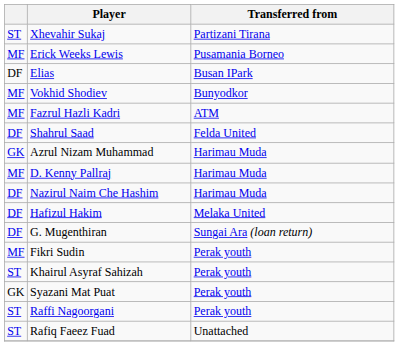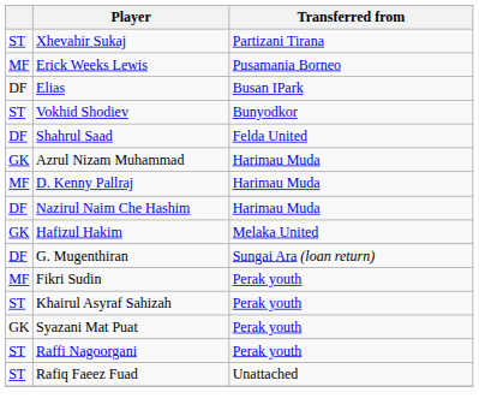 <table class="wikitable plainrowheaders sortable" style="font-size:95%">
 <tr>
 <th></th>
 <th scope="col" style="width:200px;"><strong>Player</strong></th>
 <th scope="col" style="width:250px;"><strong>Transferred from</strong></th>
 </tr>
 <tr>
 <td><a href='#'>ST</a></td>
 <td>  <a href='#'>Xhevahir Sukaj</a></td>
 <td> <a href='#'>Partizani Tirana</a></td>
 </tr>
 <tr>
 <td><a href='#'>MF</a></td>
 <td>  <a href='#'>Erick Weeks Lewis</a></td>
 <td> <a href='#'>Pusamania Borneo</a></td>
 </tr>
 <tr>
 <td>DF</td>
 <td> <a href='#'>Elias</a></td>
 <td> <a href='#'>Busan IPark</a></td>
 </tr>
 <tr>
-<td><a href='#'>MF</a></td>
+<td><a href='#'>ST</a></td>
 <td> <a href='#'>Vokhid Shodiev</a></td>
 <td> <a href='#'>Bunyodkor</a></td>
-</tr>
-<tr>
-<td><a href='#'>MF</a></td>
-<td> <a href='#'>Fazrul Hazli Kadri</a></td>
-<td> <a href='#'>ATM</a></td>
 </tr>
 <tr>
 <td><a href='#'>DF</a></td>
 <td> <a href='#'>Shahrul Saad</a></td>
 <td> <a href='#'>Felda United</a></td>
 </tr>
 <tr>
 <td><a href='#'>GK</a></td>
 <td> Azrul Nizam Muhammad</td>
 <td> <a href='#'>Harimau Muda</a></td>
 </tr>
 <tr>
 <td><a href='#'>MF</a></td>
 <td> <a href='#'>D. Kenny Pallraj</a></td>
 <td> <a href='#'>Harimau Muda</a></td>
 </tr>
 <tr>
 <td><a href='#'>DF</a></td>
 <td> <a href='#'>Nazirul Naim Che Hashim</a></td>
 <td> <a href='#'>Harimau Muda</a></td>
 </tr>
 <tr>
-<td><a href='#'>DF</a></td>
+<td><a href='#'>GK</a></td>
 <td> <a href='#'>Hafizul Hakim</a></td>
 <td> <a href='#'>Melaka United</a></td>
 </tr>
 <tr>
 <td><a href='#'>DF</a></td>
 <td> G. Mugenthiran</td>
 <td> <a href='#'>Sungai Ara</a> <em>(loan return)</em></td>
 </tr>
 <tr>
 <td><a href='#'>MF</a></td>
 <td> Fikri Sudin</td>
 <td> <a href='#'>Perak youth</a></td>
 </tr>
 <tr>
 <td><a href='#'>ST</a></td>
 <td> Khairul Asyraf Sahizah</td>
 <td> <a href='#'>Perak youth</a></td>
 </tr>
 <tr>
 <td>GK</td>
 <td> Syazani Mat Puat</td>
 <td> <a href='#'>Perak youth</a></td>
 </tr>
 <tr>
 <td><a href='#'>ST</a></td>
 <td> <a href='#'>Raffi Nagoorgani</a></td>
 <td> <a href='#'>Perak youth</a></td>
 </tr>
 <tr>
 <td><a href='#'>ST</a></td>
 <td> Rafiq Faeez Fuad</td>
 <td>Unattached</td>
 </tr>
 <tr>
 </tr>
 </table>
